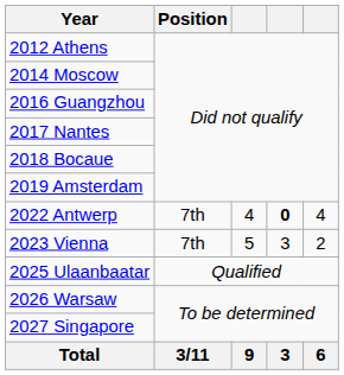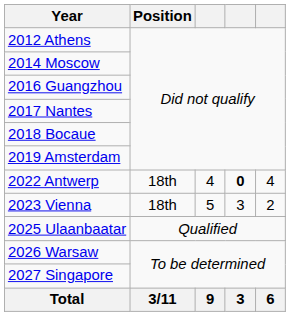 <table class="wikitable" style="text-align: center;">
 <tr>
 <th>Year</th>
 <th>Position</th>
 <th width=25px></th>
 <th width=25px></th>
 <th width=25px></th>
 </tr>
 <tr>
 <td style="text-align:left;"> <a href='#'>2012 Athens</a></td>
 <td colspan=4 rowspan=6><em>Did not qualify</em></td>
 </tr>
 <tr>
 <td style="text-align:left;"> <a href='#'>2014 Moscow</a></td>
 </tr>
 <tr>
 <td style="text-align:left;"> <a href='#'>2016 Guangzhou</a></td>
 </tr>
 <tr>
 <td style="text-align:left;"> <a href='#'>2017 Nantes</a></td>
 </tr>
 <tr>
 <td style="text-align:left;"> <a href='#'>2018 Bocaue</a></td>
 </tr>
 <tr>
 <td style="text-align:left;"> <a href='#'>2019 Amsterdam</a></td>
 </tr>
 <tr>
 <td style="text-align:left;"> <a href='#'>2022 Antwerp</a></td>
-<td>7th</td>
+<td>18th</td>
 <td>4</td>
 <td><strong>0</strong></td>
 <td>4</td>
 </tr>
 <tr>
 <td style="text-align:left;"> <a href='#'>2023 Vienna</a></td>
-<td>7th</td>
+<td>18th</td>
 <td>5</td>
 <td>3</td>
 <td>2</td>
 </tr>
 <tr>
 <td style="text-align:left;"> <a href='#'>2025 Ulaanbaatar</a></td>
 <td colspan=4><em>Qualified</em></td>
 </tr>
 <tr>
 <td style="text-align:left;"> <a href='#'>2026 Warsaw</a></td>
 <td colspan=4 rowspan=2><em>To be determined</em></td>
 </tr>
 <tr>
 <td style="text-align:left;"> <a href='#'>2027 Singapore</a></td>
 </tr>
 <tr>
 <th>Total</th>
 <th>3/11</th>
 <th>9</th>
 <th>3</th>
 <th>6</th>
 </tr>
 </table>
